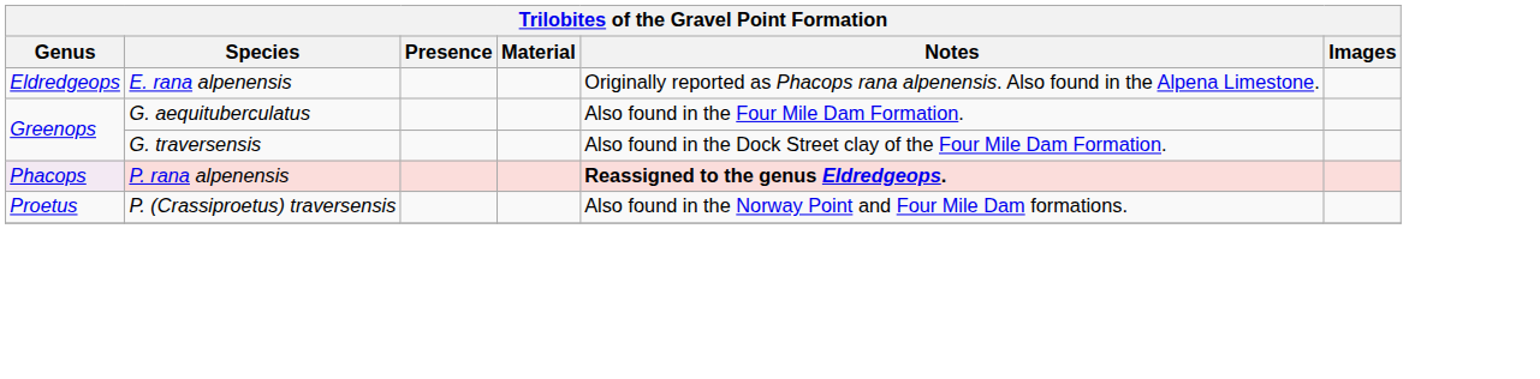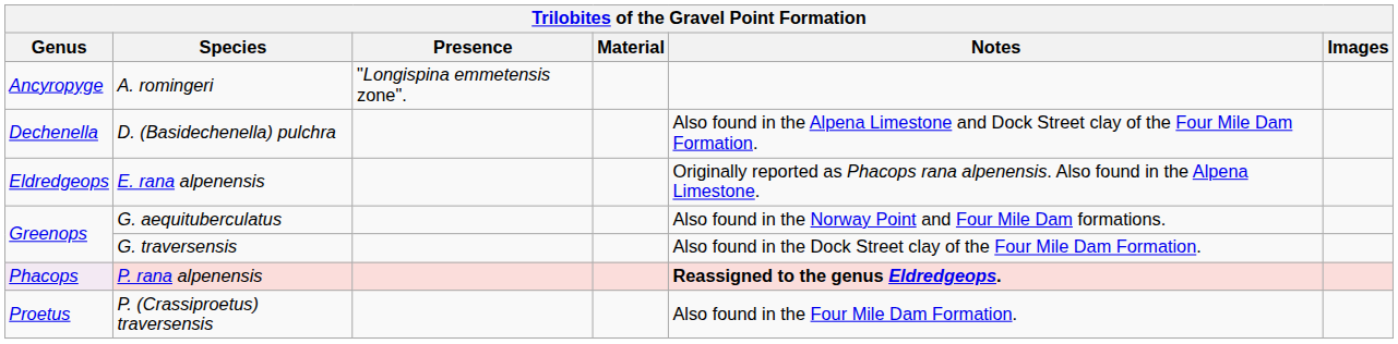 <table class="wikitable" align="center">
 <tr>
 <th colspan="6" align="center"><strong><a href='#'>Trilobites</a> of the Gravel Point Formation</strong></th>
 </tr>
 <tr>
 <th>Genus</th>
 <th>Species</th>
 <th>Presence</th>
 <th><strong>Material</strong></th>
 <th>Notes</th>
 <th>Images</th>
+</tr>
+<tr>
+<td><em><a href='#'>Ancyropyge</a></em></td>
+<td><em>A. romingeri</em></td>
+<td>"<em>Longispina emmetensis</em> zone".</td>
+<td></td>
+<td></td>
+<td></td>
+</tr>
+<tr>
+<td><em><a href='#'>Dechenella</a></em></td>
+<td><em>D. (Basidechenella) pulchra</em></td>
+<td></td>
+<td></td>
+<td>Also found in the <a href='#'>Alpena Limestone</a> and Dock Street clay of the <a href='#'>Four Mile Dam Formation</a>.</td>
+<td></td>
 </tr>
 <tr>
 <td><em><a href='#'>Eldredgeops</a></em></td>
 <td><em><a href='#'>E. rana</a> alpenensis</em></td>
 <td></td>
 <td></td>
 <td>Originally reported as <em>Phacops rana alpenensis</em>. Also found in the <a href='#'>Alpena Limestone</a>.</td>
 <td></td>
 </tr>
 <tr>
 <td rowspan=2><em><a href='#'>Greenops</a></em></td>
 <td><em>G. aequituberculatus</em></td>
 <td></td>
 <td></td>
-<td>Also found in the <a href='#'>Four Mile Dam Formation</a>.</td>
+<td>Also found in the <a href='#'>Norway Point</a> and <a href='#'>Four Mile Dam</a> formations.</td>
 <td></td>
 </tr>
 <tr>
 <td><em>G. traversensis</em></td>
 <td></td>
 <td></td>
 <td>Also found in the Dock Street clay of the <a href='#'>Four Mile Dam Formation</a>.</td>
 <td></td>
 </tr>
 <tr>
 <td style="background:#f3e9f3;"><em><a href='#'>Phacops</a></em></td>
 <td style="background:#fbdddb;"><em><a href='#'>P. rana</a> alpenensis</em></td>
 <td style="background:#fbdddb;"></td>
 <td style="background:#fbdddb;"></td>
 <td style="background:#fbdddb;"><strong>Reassigned to the genus <em><a href='#'>Eldredgeops</a></em>.</strong></td>
 <td style="background:#fbdddb;"></td>
 </tr>
 <tr>
 <td><em><a href='#'>Proetus</a></em></td>
 <td><em>P. (Crassiproetus) traversensis</em></td>
 <td></td>
 <td></td>
-<td>Also found in the <a href='#'>Norway Point</a> and <a href='#'>Four Mile Dam</a> formations.</td>
+<td>Also found in the <a href='#'>Four Mile Dam Formation</a>.</td>
 <td></td>
 </tr>
 <tr>
 </tr>
 </table>
